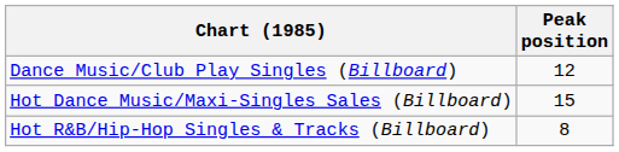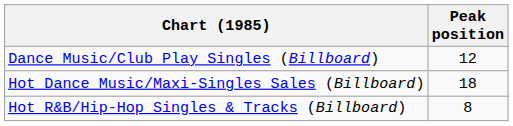 <table class="wikitable sortable">
 <tr>
 <th>Chart (1985)</th>
 <th>Peak<br>position</th>
 </tr>
 <tr>
 <td><a href='#'>Dance Music/Club Play Singles</a> (<em><a href='#'>Billboard</a></em>)</td>
 <td align=center>12</td>
 </tr>
 <tr>
 <td><a href='#'>Hot Dance Music/Maxi-Singles Sales</a> (<em>Billboard</em>)</td>
-<td align=center>15</td>
+<td align=center>18</td>
 </tr>
 <tr>
 <td><a href='#'>Hot R&B/Hip-Hop Singles & Tracks</a> (<em>Billboard</em>)</td>
 <td align=center>8</td>
 </tr>
 </table>
